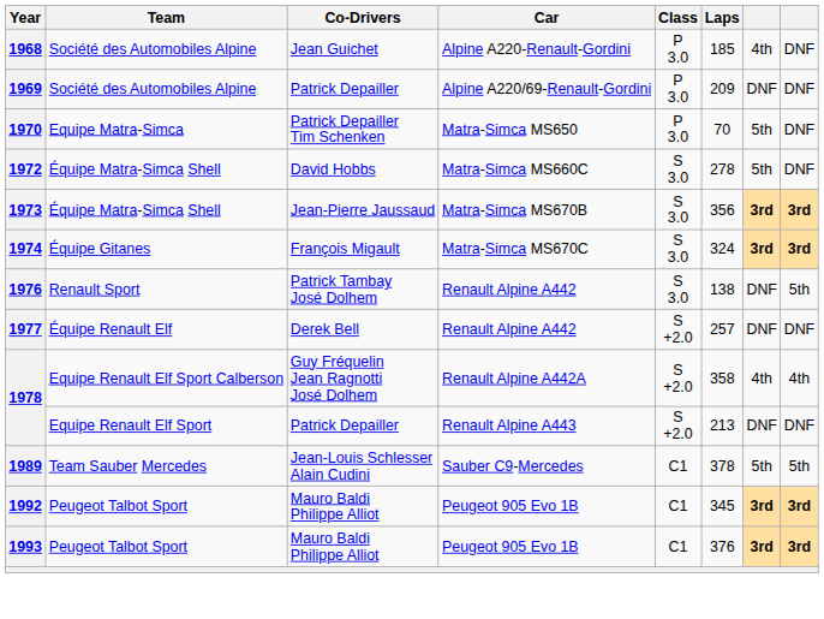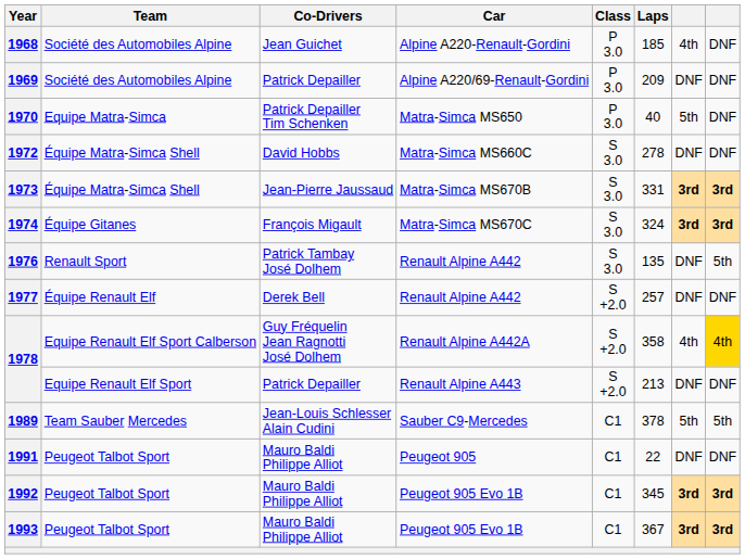 <table class="wikitable" style="text-align:center; font-size:90%">
 <tr>
 <th>Year</th>
 <th>Team</th>
 <th>Co-Drivers</th>
 <th>Car</th>
 <th>Class</th>
 <th>Laps</th>
 <th></th>
 <th></th>
 </tr>
 <tr>
 <th><a href='#'>1968</a></th>
 <td align="left"> <a href='#'>Société des Automobiles Alpine</a></td>
 <td align="left"> <a href='#'>Jean Guichet</a></td>
 <td align="left"><a href='#'>Alpine</a> A220-<a href='#'>Renault</a>-<a href='#'>Gordini</a></td>
 <td>P<br>3.0</td>
 <td>185</td>
 <td>4th</td>
 <td>DNF</td>
 </tr>
 <tr>
 <th><a href='#'>1969</a></th>
 <td align="left"> <a href='#'>Société des Automobiles Alpine</a></td>
 <td align="left"> <a href='#'>Patrick Depailler</a></td>
 <td align="left" nowrap><a href='#'>Alpine</a> A220/69-<a href='#'>Renault</a>-<a href='#'>Gordini</a></td>
 <td>P<br>3.0</td>
 <td>209</td>
 <td>DNF</td>
 <td>DNF</td>
 </tr>
 <tr>
 <th><a href='#'>1970</a></th>
 <td align="left"> <a href='#'>Equipe Matra</a>-<a href='#'>Simca</a></td>
 <td align="left"> <a href='#'>Patrick Depailler</a><br> <a href='#'>Tim Schenken</a></td>
 <td align="left"><a href='#'>Matra</a>-<a href='#'>Simca</a> MS650</td>
 <td>P<br>3.0</td>
-<td>70</td>
+<td>40</td>
 <td>5th</td>
 <td>DNF</td>
 </tr>
 <tr>
 <th><a href='#'>1972</a></th>
 <td align="left"> <a href='#'>Équipe Matra</a>-<a href='#'>Simca</a> <a href='#'>Shell</a></td>
 <td align="left"> <a href='#'>David Hobbs</a></td>
 <td align="left"><a href='#'>Matra</a>-<a href='#'>Simca</a> MS660C</td>
 <td>S<br>3.0</td>
 <td>278</td>
-<td>5th</td>
+<td>DNF</td>
 <td>DNF</td>
 </tr>
 <tr>
 <th><a href='#'>1973</a></th>
 <td align="left"> <a href='#'>Équipe Matra</a>-<a href='#'>Simca</a> <a href='#'>Shell</a></td>
 <td align="left" nowrap> <a href='#'>Jean-Pierre Jaussaud</a></td>
 <td align="left"><a href='#'>Matra</a>-<a href='#'>Simca</a> MS670B</td>
 <td>S<br>3.0</td>
-<td>356</td>
+<td>331</td>
 <td style="background:#FFDF9F;"><strong>3rd</strong></td>
 <td style="background:#FFDF9F;"><strong>3rd</strong></td>
 </tr>
 <tr>
 <th><a href='#'>1974</a></th>
 <td align="left"> <a href='#'>Équipe Gitanes</a></td>
 <td align="left"> <a href='#'>François Migault</a></td>
 <td align="left"><a href='#'>Matra</a>-<a href='#'>Simca</a> MS670C</td>
 <td>S<br>3.0</td>
 <td>324</td>
 <td style="background:#FFDF9F;"><strong>3rd</strong></td>
 <td style="background:#FFDF9F;"><strong>3rd</strong></td>
 </tr>
 <tr>
 <th><a href='#'>1976</a></th>
 <td align="left"> <a href='#'>Renault Sport</a></td>
 <td align="left"> <a href='#'>Patrick Tambay</a><br> <a href='#'>José Dolhem</a></td>
 <td align="left"><a href='#'>Renault Alpine A442</a></td>
 <td>S<br>3.0</td>
-<td>138</td>
+<td>135</td>
 <td>DNF</td>
 <td>5th</td>
 </tr>
 <tr>
 <th><a href='#'>1977</a></th>
 <td align="left"> <a href='#'>Équipe Renault Elf</a></td>
 <td align="left"> <a href='#'>Derek Bell</a></td>
 <td align="left"><a href='#'>Renault Alpine A442</a></td>
 <td>S<br>+2.0</td>
 <td>257</td>
 <td>DNF</td>
 <td>DNF</td>
 </tr>
 <tr>
 <th rowspan=2><a href='#'>1978</a></th>
 <td align="left" nowrap> <a href='#'>Equipe Renault Elf Sport Calberson</a></td>
 <td align="left"> <a href='#'>Guy Fréquelin</a><br> <a href='#'>Jean Ragnotti</a><br> <a href='#'>José Dolhem</a></td>
 <td align="left"><a href='#'>Renault Alpine A442A</a></td>
 <td>S<br>+2.0</td>
 <td>358</td>
 <td>4th</td>
-<td>4th</td>
+<td style="background: gold;">4th</td>
 </tr>
 <tr>
 <td align="left"> <a href='#'>Equipe Renault Elf Sport</a></td>
 <td align="left"> <a href='#'>Patrick Depailler</a></td>
 <td align="left"><a href='#'>Renault Alpine A443</a></td>
 <td>S<br>+2.0</td>
 <td>213</td>
 <td>DNF</td>
 <td>DNF</td>
 </tr>
 <tr>
 <th><a href='#'>1989</a></th>
 <td align="left"> <a href='#'>Team Sauber</a> <a href='#'>Mercedes</a></td>
 <td align="left"> <a href='#'>Jean-Louis Schlesser</a><br> <a href='#'>Alain Cudini</a></td>
 <td align="left"><a href='#'>Sauber C9</a>-<a href='#'>Mercedes</a></td>
 <td>C1</td>
 <td>378</td>
 <td>5th</td>
 <td>5th</td>
 </tr>
 <tr>
+<th><a href='#'>1991</a></th>
+<td align="left"> <a href='#'>Peugeot Talbot Sport</a></td>
+<td align="left"> <a href='#'>Mauro Baldi</a><br> <a href='#'>Philippe Alliot</a></td>
+<td align="left"><a href='#'>Peugeot 905</a></td>
+<td>C1</td>
+<td>22</td>
+<td>DNF</td>
+<td>DNF</td>
+</tr>
+<tr>
 <th><a href='#'>1992</a></th>
 <td align="left"> <a href='#'>Peugeot Talbot Sport</a></td>
 <td align="left"> <a href='#'>Mauro Baldi</a><br> <a href='#'>Philippe Alliot</a></td>
 <td align="left"><a href='#'>Peugeot 905 Evo 1B</a></td>
 <td>C1</td>
 <td>345</td>
 <td style="background:#FFDF9F;"><strong>3rd</strong></td>
 <td style="background:#FFDF9F;"><strong>3rd</strong></td>
 </tr>
 <tr>
 <th><a href='#'>1993</a></th>
 <td align="left"> <a href='#'>Peugeot Talbot Sport</a></td>
 <td align="left"> <a href='#'>Mauro Baldi</a><br> <a href='#'>Philippe Alliot</a></td>
 <td align="left"><a href='#'>Peugeot 905 Evo 1B</a></td>
 <td>C1</td>
-<td>376</td>
+<td>367</td>
 <td style="background:#FFDF9F;"><strong>3rd</strong></td>
 <td style="background:#FFDF9F;"><strong>3rd</strong></td>
 </tr>
 <tr>
 <th colspan="8"></th>
 </tr>
 </table>
